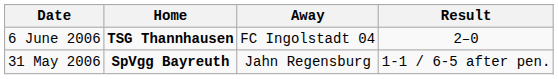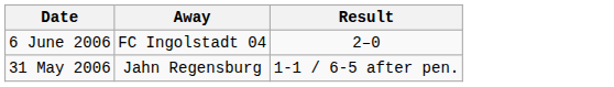 <table class="wikitable">
 <tr>
 <th>Date</th>
-<th>Home</th>
 <th>Away</th>
 <th>Result</th>
 </tr>
 <tr align="center">
 <td>6 June 2006</td>
-<td><strong>TSG Thannhausen</strong></td>
 <td>FC Ingolstadt 04</td>
 <td>2–0</td>
 </tr>
 <tr align="center">
 <td>31 May 2006</td>
-<td><strong>SpVgg Bayreuth</strong></td>
 <td>Jahn Regensburg</td>
 <td>1-1 / 6-5 after pen.</td>
 </tr>
 </table>
